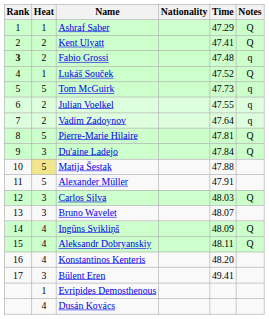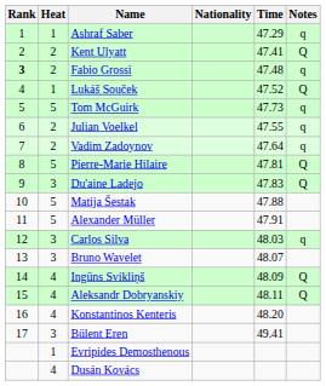 <table class="wikitable sortable" style="text-align:center">
 <tr>
 <th>Rank</th>
 <th>Heat</th>
 <th>Name</th>
 <th>Nationality</th>
 <th>Time</th>
 <th>Notes</th>
 </tr>
 <tr bgcolor=ccffcc>
 <td>1</td>
 <td>1</td>
 <td align="left"><a href='#'>Ashraf Saber</a></td>
 <td align=left></td>
 <td>47.29</td>
-<td>Q</td>
+<td>q</td>
 </tr>
 <tr bgcolor=ccffcc>
 <td>2</td>
 <td>2</td>
 <td align="left"><a href='#'>Kent Ulyatt</a></td>
 <td align=left></td>
 <td>47.41</td>
 <td>Q</td>
 </tr>
 <tr bgcolor=ccffcc>
 <td><strong>3</strong></td>
 <td>2</td>
 <td align="left"><a href='#'>Fabio Grossi</a></td>
 <td align=left></td>
 <td>47.48</td>
 <td>q</td>
 </tr>
 <tr bgcolor=ccffcc>
 <td>4</td>
 <td>1</td>
 <td align="left"><a href='#'>Lukáš Souček</a></td>
 <td align=left></td>
 <td>47.52</td>
 <td>Q</td>
 </tr>
 <tr bgcolor=ccffcc>
 <td>5</td>
 <td>5</td>
 <td align="left"><a href='#'>Tom McGuirk</a></td>
 <td align=left></td>
 <td>47.73</td>
 <td>q</td>
 </tr>
 <tr bgcolor=ddffdd>
 <td>6</td>
 <td>2</td>
 <td align="left"><a href='#'>Julian Voelkel</a></td>
 <td align=left></td>
 <td>47.55</td>
 <td>q</td>
 </tr>
 <tr bgcolor=ddffdd>
 <td>7</td>
 <td>2</td>
 <td align="left"><a href='#'>Vadim Zadoynov</a></td>
 <td align=left></td>
 <td>47.64</td>
 <td>q</td>
 </tr>
 <tr bgcolor=ccffcc>
 <td>8</td>
 <td>5</td>
 <td align="left"><a href='#'>Pierre-Marie Hilaire</a></td>
 <td align=left></td>
 <td>47.81</td>
 <td>Q</td>
 </tr>
 <tr bgcolor=ccffcc>
 <td>9</td>
 <td>3</td>
 <td align="left"><a href='#'>Du'aine Ladejo</a></td>
 <td align=left></td>
-<td>47.84</td>
+<td>47.83</td>
 <td>Q</td>
 </tr>
 <tr>
 <td>10</td>
-<td style="background: khaki;">5</td>
+<td>5</td>
 <td align="left"><a href='#'>Matija Šestak</a></td>
 <td align=left></td>
 <td>47.88</td>
 <td></td>
 </tr>
 <tr>
 <td>11</td>
 <td>5</td>
 <td align="left"><a href='#'>Alexander Müller</a></td>
 <td align=left></td>
 <td>47.91</td>
 <td></td>
 </tr>
 <tr bgcolor=ccffcc>
 <td>12</td>
 <td>3</td>
 <td align="left"><a href='#'>Carlos Silva</a></td>
 <td align=left></td>
 <td>48.03</td>
-<td>Q</td>
+<td>q</td>
 </tr>
 <tr>
 <td>13</td>
 <td>3</td>
 <td align="left"><a href='#'>Bruno Wavelet</a></td>
 <td align=left></td>
 <td>48.07</td>
 <td></td>
 </tr>
 <tr bgcolor=ccffcc>
 <td>14</td>
 <td>4</td>
 <td align="left"><a href='#'>Ingūns Svikliņš</a></td>
 <td align=left></td>
 <td>48.09</td>
 <td>Q</td>
 </tr>
 <tr bgcolor=ccffcc>
 <td>15</td>
 <td>4</td>
 <td align="left"><a href='#'>Aleksandr Dobryanskiy</a></td>
 <td align=left></td>
 <td>48.11</td>
 <td>Q</td>
 </tr>
 <tr>
 <td>16</td>
 <td>4</td>
 <td align="left"><a href='#'>Konstantinos Kenteris</a></td>
 <td align=left></td>
 <td>48.20</td>
 <td></td>
 </tr>
 <tr>
 <td>17</td>
 <td>3</td>
 <td align="left"><a href='#'>Bülent Eren</a></td>
 <td align=left></td>
 <td>49.41</td>
 <td></td>
 </tr>
 <tr>
 <td></td>
 <td>1</td>
 <td align="left"><a href='#'>Evripides Demosthenous</a></td>
 <td align=left></td>
 <td></td>
 <td></td>
 </tr>
 <tr>
 <td></td>
 <td>4</td>
 <td align="left"><a href='#'>Dusán Kovács</a></td>
 <td align=left></td>
 <td></td>
 <td></td>
 </tr>
 </table>
